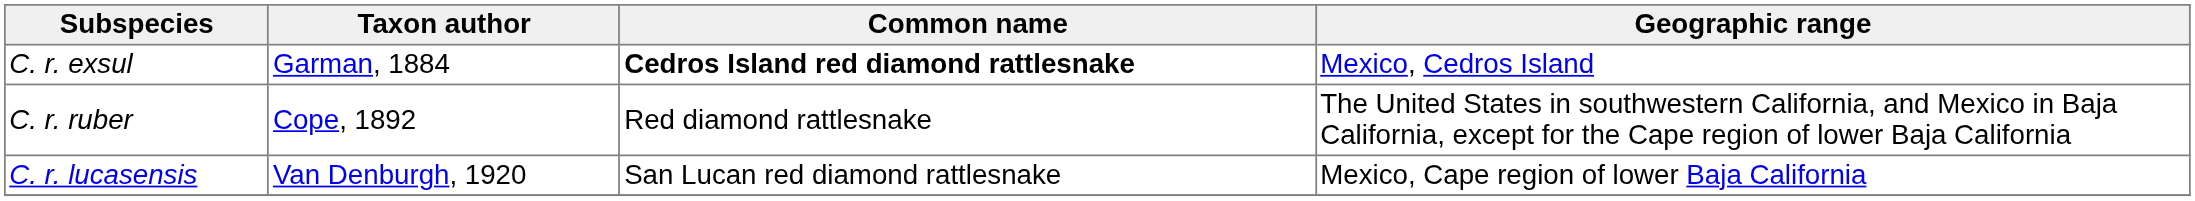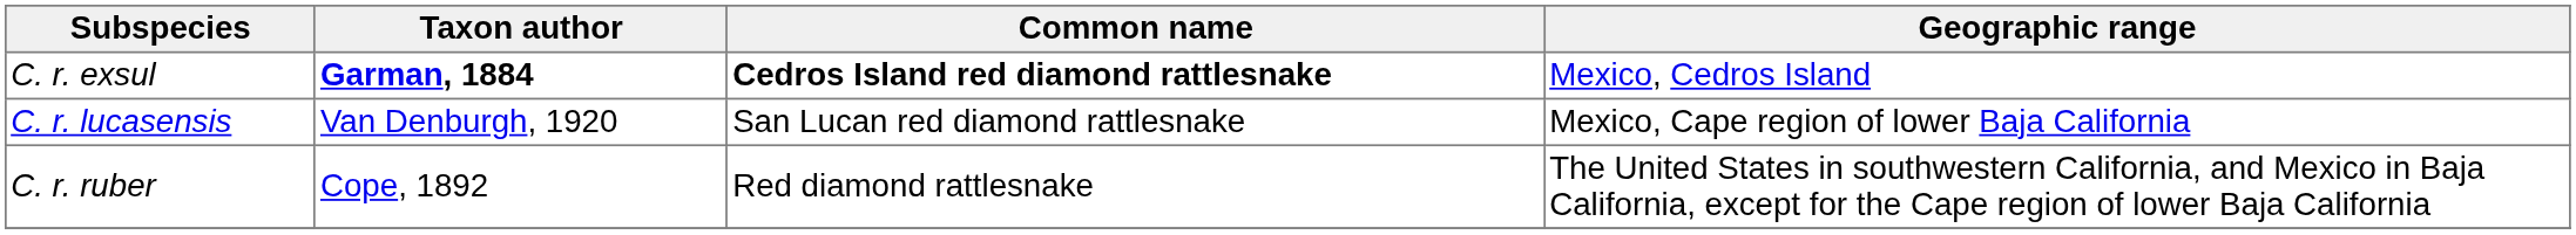 <table cellspacing=0 cellpadding=2 border=1 style="border-collapse: collapse;">
 <tr>
 <th bgcolor="#f0f0f0">Subspecies</th>
 <th bgcolor="#f0f0f0">Taxon author</th>
 <th bgcolor="#f0f0f0">Common name</th>
 <th bgcolor="#f0f0f0">Geographic range</th>
 </tr>
 <tr>
 <td><em>C. r. exsul</em></td>
-<td><a href='#'>Garman</a>, 1884</td>
+<td><strong><a href='#'>Garman</a>, 1884</strong></td>
 <td><strong>Cedros Island red diamond rattlesnake</strong></td>
 <td style="width:40%"><a href='#'>Mexico</a>, <a href='#'>Cedros Island</a></td>
+</tr>
+<tr>
+<td><em><a href='#'>C. r. lucasensis</a></em></td>
+<td><a href='#'>Van Denburgh</a>, 1920</td>
+<td>San Lucan red diamond rattlesnake</td>
+<td>Mexico, Cape region of lower <a href='#'>Baja California</a></td>
 </tr>
 <tr>
 <td><em>C. r. ruber</em></td>
 <td><a href='#'>Cope</a>, 1892</td>
 <td>Red diamond rattlesnake</td>
 <td>The United States in southwestern California, and Mexico in Baja California, except for the Cape region of lower Baja California</td>
 </tr>
 <tr>
-<td><em><a href='#'>C. r. lucasensis</a></em></td>
-<td><a href='#'>Van Denburgh</a>, 1920</td>
-<td>San Lucan red diamond rattlesnake</td>
-<td>Mexico, Cape region of lower <a href='#'>Baja California</a></td>
-</tr>
-<tr>
 </tr>
 </table>
